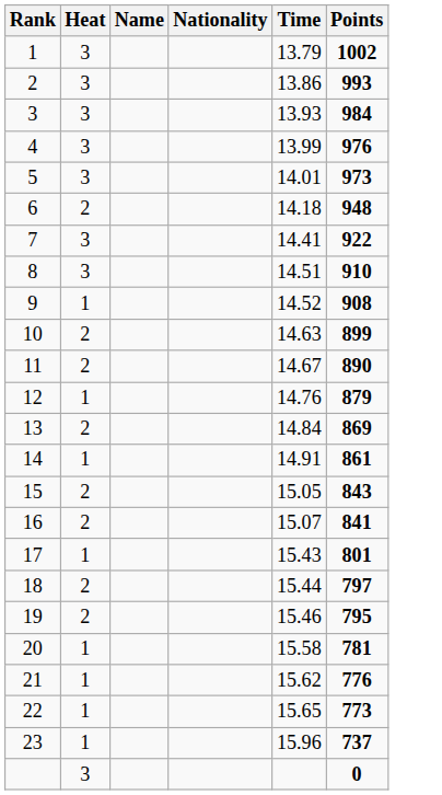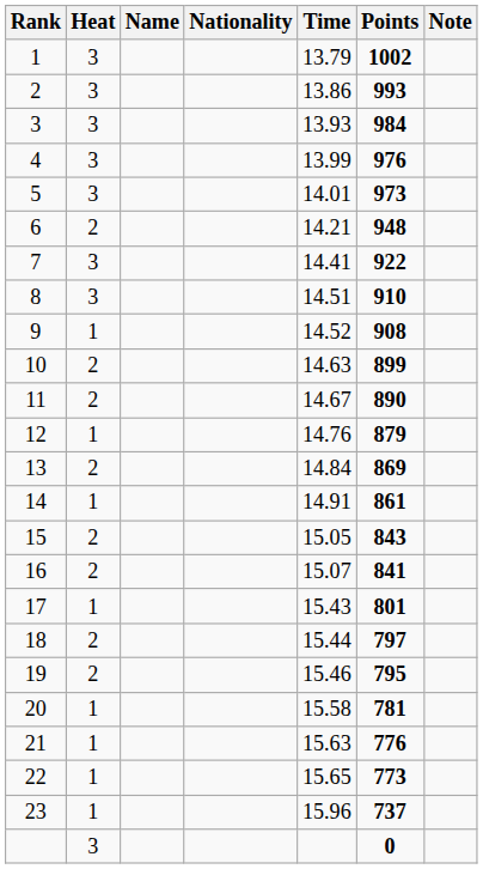 <table class="wikitable sortable" style="text-align:center">
 <tr>
 <th>Rank</th>
 <th>Heat</th>
 <th>Name</th>
 <th>Nationality</th>
 <th>Time</th>
 <th>Points</th>
+<th>Note</th>
 </tr>
 <tr>
 <td>1</td>
 <td>3</td>
 <td align=left></td>
 <td align=left></td>
 <td>13.79</td>
 <td><strong>1002</strong></td>
+<td></td>
 </tr>
 <tr>
 <td>2</td>
 <td>3</td>
 <td align=left></td>
 <td align=left></td>
 <td>13.86</td>
 <td><strong>993</strong></td>
+<td></td>
 </tr>
 <tr>
 <td>3</td>
 <td>3</td>
 <td align=left></td>
 <td align=left></td>
 <td>13.93</td>
 <td><strong>984</strong></td>
+<td></td>
 </tr>
 <tr>
 <td>4</td>
 <td>3</td>
 <td align=left></td>
 <td align=left></td>
 <td>13.99</td>
 <td><strong>976</strong></td>
+<td></td>
 </tr>
 <tr>
 <td>5</td>
 <td>3</td>
 <td align=left></td>
 <td align=left></td>
 <td>14.01</td>
 <td><strong>973</strong></td>
+<td></td>
 </tr>
 <tr>
 <td>6</td>
 <td>2</td>
 <td align=left></td>
 <td align=left></td>
-<td>14.18</td>
+<td>14.21</td>
 <td><strong>948</strong></td>
+<td></td>
 </tr>
 <tr>
 <td>7</td>
 <td>3</td>
 <td align=left></td>
 <td align=left></td>
 <td>14.41</td>
 <td><strong>922</strong></td>
+<td></td>
 </tr>
 <tr>
 <td>8</td>
 <td>3</td>
 <td align=left></td>
 <td align=left></td>
 <td>14.51</td>
 <td><strong>910</strong></td>
+<td></td>
 </tr>
 <tr>
 <td>9</td>
 <td>1</td>
 <td align=left></td>
 <td align=left></td>
 <td>14.52</td>
 <td><strong>908</strong></td>
+<td></td>
 </tr>
 <tr>
 <td>10</td>
 <td>2</td>
 <td align=left></td>
 <td align=left></td>
 <td>14.63</td>
 <td><strong>899</strong></td>
+<td></td>
 </tr>
 <tr>
 <td>11</td>
 <td>2</td>
 <td align=left></td>
 <td align=left></td>
 <td>14.67</td>
 <td><strong>890</strong></td>
+<td></td>
 </tr>
 <tr>
 <td>12</td>
 <td>1</td>
 <td align=left></td>
 <td align=left></td>
 <td>14.76</td>
 <td><strong>879</strong></td>
+<td></td>
 </tr>
 <tr>
 <td>13</td>
 <td>2</td>
 <td align=left></td>
 <td align=left></td>
 <td>14.84</td>
 <td><strong>869</strong></td>
+<td></td>
 </tr>
 <tr>
 <td>14</td>
 <td>1</td>
 <td align=left></td>
 <td align=left></td>
 <td>14.91</td>
 <td><strong>861</strong></td>
+<td></td>
 </tr>
 <tr>
 <td>15</td>
 <td>2</td>
 <td align=left></td>
 <td align=left></td>
 <td>15.05</td>
 <td><strong>843</strong></td>
+<td></td>
 </tr>
 <tr>
 <td>16</td>
 <td>2</td>
 <td align=left></td>
 <td align=left></td>
 <td>15.07</td>
 <td><strong>841</strong></td>
+<td></td>
 </tr>
 <tr>
 <td>17</td>
 <td>1</td>
 <td align=left></td>
 <td align=left></td>
 <td>15.43</td>
 <td><strong>801</strong></td>
+<td></td>
 </tr>
 <tr>
 <td>18</td>
 <td>2</td>
 <td align=left></td>
 <td align=left></td>
 <td>15.44</td>
 <td><strong>797</strong></td>
+<td></td>
 </tr>
 <tr>
 <td>19</td>
 <td>2</td>
 <td align=left></td>
 <td align=left></td>
 <td>15.46</td>
 <td><strong>795</strong></td>
+<td></td>
 </tr>
 <tr>
 <td>20</td>
 <td>1</td>
 <td align=left></td>
 <td align=left></td>
 <td>15.58</td>
 <td><strong>781</strong></td>
+<td></td>
 </tr>
 <tr>
 <td>21</td>
 <td>1</td>
 <td align=left></td>
 <td align=left></td>
-<td>15.62</td>
+<td>15.63</td>
 <td><strong>776</strong></td>
+<td></td>
 </tr>
 <tr>
 <td>22</td>
 <td>1</td>
 <td align=left></td>
 <td align=left></td>
 <td>15.65</td>
 <td><strong>773</strong></td>
+<td></td>
 </tr>
 <tr>
 <td>23</td>
 <td>1</td>
 <td align=left></td>
 <td align=left></td>
 <td>15.96</td>
 <td><strong>737</strong></td>
+<td></td>
 </tr>
 <tr>
 <td></td>
 <td>3</td>
 <td align=left></td>
 <td align=left></td>
 <td></td>
 <td><strong>0</strong></td>
+<td></td>
 </tr>
 </table>
